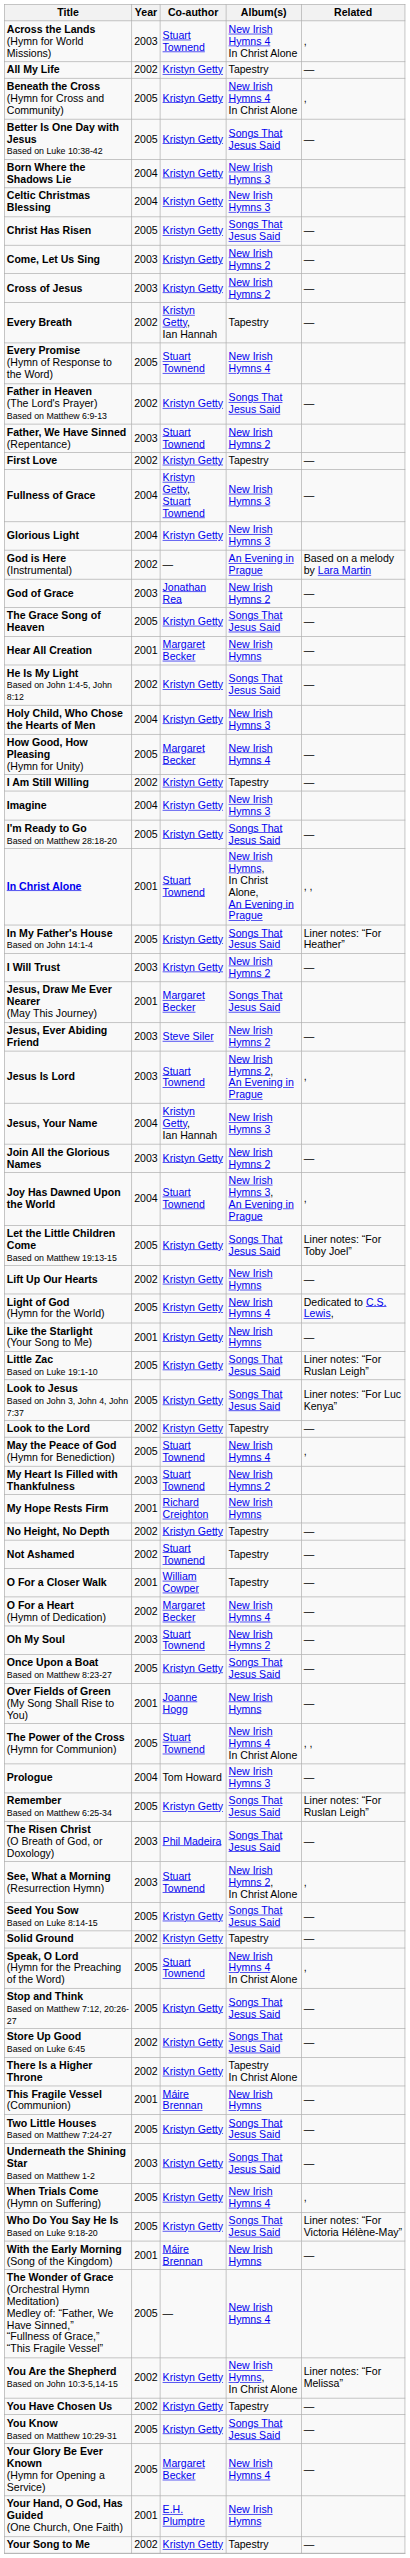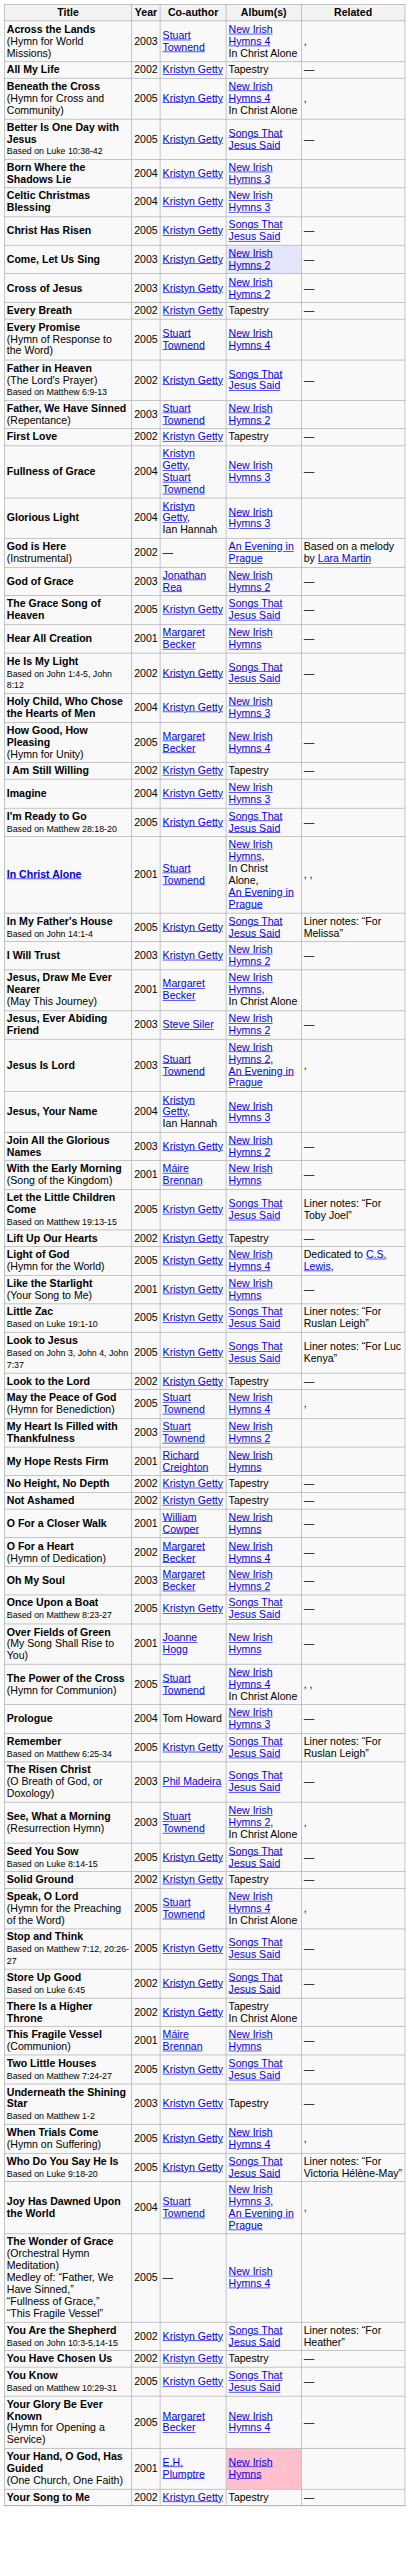 <table class="wikitable sortable" border="1">
 <tr>
 <th>Title</th>
 <th>Year</th>
 <th>Co-author</th>
 <th>Album(s)</th>
 <th>Related</th>
 </tr>
 <tr>
 <td><strong>Across the Lands</strong><br>(Hymn for World Missions)</td>
 <td>2003</td>
 <td><a href='#'>Stuart Townend</a></td>
 <td><a href='#'>New Irish Hymns 4</a><br>In Christ Alone</td>
 <td>, </td>
 </tr>
 <tr>
 <td><strong>All My Life</strong></td>
 <td>2002</td>
 <td><a href='#'>Kristyn Getty</a></td>
 <td>Tapestry</td>
 <td>—</td>
 </tr>
 <tr>
 <td><strong>Beneath the Cross</strong><br>(Hymn for Cross and Community)</td>
 <td>2005</td>
 <td><a href='#'>Kristyn Getty</a></td>
 <td><a href='#'>New Irish Hymns 4</a><br>In Christ Alone</td>
 <td>, </td>
 </tr>
 <tr>
 <td><strong>Better Is One Day with Jesus</strong><br><small>Based on Luke 10:38-42</small></td>
 <td>2005</td>
 <td><a href='#'>Kristyn Getty</a></td>
 <td><a href='#'>Songs That Jesus Said</a></td>
 <td>—</td>
 </tr>
 <tr>
 <td><strong>Born Where the Shadows Lie</strong></td>
 <td>2004</td>
 <td><a href='#'>Kristyn Getty</a></td>
 <td><a href='#'>New Irish Hymns 3</a></td>
 <td></td>
 </tr>
 <tr>
 <td><strong>Celtic Christmas Blessing</strong></td>
 <td>2004</td>
 <td><a href='#'>Kristyn Getty</a></td>
 <td><a href='#'>New Irish Hymns 3</a></td>
 <td></td>
 </tr>
 <tr>
 <td><strong>Christ Has Risen</strong></td>
 <td>2005</td>
 <td><a href='#'>Kristyn Getty</a></td>
 <td><a href='#'>Songs That Jesus Said</a></td>
 <td>—</td>
 </tr>
 <tr>
 <td><strong>Come, Let Us Sing</strong></td>
 <td>2003</td>
 <td><a href='#'>Kristyn Getty</a></td>
-<td><a href='#'>New Irish Hymns 2</a></td>
+<td style="background: lavender;"><a href='#'>New Irish Hymns 2</a></td>
 <td>—</td>
 </tr>
 <tr>
 <td><strong>Cross of Jesus</strong></td>
 <td>2003</td>
 <td><a href='#'>Kristyn Getty</a></td>
 <td><a href='#'>New Irish Hymns 2</a></td>
 <td>—</td>
 </tr>
 <tr>
 <td><strong>Every Breath</strong></td>
 <td>2002</td>
-<td><a href='#'>Kristyn Getty</a>, <br>Ian Hannah</td>
+<td><a href='#'>Kristyn Getty</a></td>
 <td>Tapestry</td>
 <td>—</td>
 </tr>
 <tr>
 <td><strong>Every Promise</strong><br>(Hymn of Response to the Word)</td>
 <td>2005</td>
 <td><a href='#'>Stuart Townend</a></td>
 <td><a href='#'>New Irish Hymns 4</a></td>
 <td></td>
 </tr>
 <tr>
 <td><strong>Father in Heaven</strong><br>(The Lord's Prayer)<br><small>Based on Matthew 6:9-13</small></td>
 <td>2002</td>
 <td><a href='#'>Kristyn Getty</a></td>
 <td><a href='#'>Songs That Jesus Said</a></td>
 <td>—</td>
 </tr>
 <tr>
 <td><strong>Father, We Have Sinned</strong> <br>(Repentance)</td>
 <td>2003</td>
 <td><a href='#'>Stuart Townend</a></td>
 <td><a href='#'>New Irish Hymns 2</a></td>
 <td></td>
 </tr>
 <tr>
 <td><strong>First Love</strong></td>
 <td>2002</td>
 <td><a href='#'>Kristyn Getty</a></td>
 <td>Tapestry</td>
 <td>—</td>
 </tr>
 <tr>
 <td><strong>Fullness of Grace</strong></td>
 <td>2004</td>
 <td><a href='#'>Kristyn Getty</a>, <br><a href='#'>Stuart Townend</a></td>
 <td><a href='#'>New Irish Hymns 3</a></td>
 <td>—</td>
 </tr>
 <tr>
 <td><strong>Glorious Light</strong></td>
 <td>2004</td>
-<td><a href='#'>Kristyn Getty</a></td>
+<td><a href='#'>Kristyn Getty</a>, <br>Ian Hannah</td>
 <td><a href='#'>New Irish Hymns 3</a></td>
 <td></td>
 </tr>
 <tr>
 <td><strong>God is Here</strong> (Instrumental)</td>
 <td>2002</td>
 <td>—</td>
 <td><a href='#'>An Evening in Prague</a></td>
 <td>Based on a melody by <a href='#'>Lara Martin</a></td>
 </tr>
 <tr>
 <td><strong>God of Grace</strong></td>
 <td>2003</td>
 <td><a href='#'>Jonathan Rea</a></td>
 <td><a href='#'>New Irish Hymns 2</a></td>
 <td>—</td>
 </tr>
 <tr>
 <td><strong>The Grace Song of Heaven</strong></td>
 <td>2005</td>
 <td><a href='#'>Kristyn Getty</a></td>
 <td><a href='#'>Songs That Jesus Said</a></td>
 <td>—</td>
 </tr>
 <tr>
 <td><strong>Hear All Creation</strong></td>
 <td>2001</td>
 <td><a href='#'>Margaret Becker</a></td>
 <td><a href='#'>New Irish Hymns</a></td>
 <td>—</td>
 </tr>
 <tr>
 <td><strong>He Is My Light</strong><br><small>Based on John 1:4-5, John 8:12</small></td>
 <td>2002</td>
 <td><a href='#'>Kristyn Getty</a></td>
 <td><a href='#'>Songs That Jesus Said</a></td>
 <td>—</td>
 </tr>
 <tr>
 <td><strong>Holy Child, Who Chose the Hearts of Men</strong></td>
 <td>2004</td>
 <td><a href='#'>Kristyn Getty</a></td>
 <td><a href='#'>New Irish Hymns 3</a></td>
 <td></td>
 </tr>
 <tr>
 <td><strong>How Good, How Pleasing</strong><br>(Hymn for Unity)</td>
 <td>2005</td>
 <td><a href='#'>Margaret Becker</a></td>
 <td><a href='#'>New Irish Hymns 4</a></td>
 <td>—</td>
 </tr>
 <tr>
 <td><strong>I Am Still Willing</strong></td>
 <td>2002</td>
 <td><a href='#'>Kristyn Getty</a></td>
 <td>Tapestry</td>
 <td>—</td>
 </tr>
 <tr>
 <td><strong>Imagine</strong></td>
 <td>2004</td>
 <td><a href='#'>Kristyn Getty</a></td>
 <td><a href='#'>New Irish Hymns 3</a></td>
 <td></td>
 </tr>
 <tr>
 <td><strong>I'm Ready to Go</strong><br><small>Based on Matthew 28:18-20</small></td>
 <td>2005</td>
 <td><a href='#'>Kristyn Getty</a></td>
 <td><a href='#'>Songs That Jesus Said</a></td>
 <td>—</td>
 </tr>
 <tr>
 <td><strong><a href='#'>In Christ Alone</a></strong></td>
 <td>2001</td>
 <td><a href='#'>Stuart Townend</a></td>
 <td><a href='#'>New Irish Hymns</a>, <br>In Christ Alone, <br><a href='#'>An Evening in Prague</a></td>
 <td>, , </td>
 </tr>
 <tr>
 <td><strong>In My Father's House</strong><br><small>Based on John 14:1-4</small></td>
 <td>2005</td>
 <td><a href='#'>Kristyn Getty</a></td>
 <td><a href='#'>Songs That Jesus Said</a></td>
-<td>Liner notes: “For Heather”</td>
+<td>Liner notes: “For Melissa”</td>
 </tr>
 <tr>
 <td><strong>I Will Trust</strong></td>
 <td>2003</td>
 <td><a href='#'>Kristyn Getty</a></td>
 <td><a href='#'>New Irish Hymns 2</a></td>
 <td>—</td>
 </tr>
 <tr>
 <td><strong> Jesus, Draw Me Ever Nearer</strong> <br>(May This Journey)</td>
 <td>2001</td>
 <td><a href='#'>Margaret Becker</a></td>
-<td><a href='#'>Songs That Jesus Said</a></td>
+<td><a href='#'>New Irish Hymns</a>, <br>In Christ Alone</td>
 <td></td>
 </tr>
 <tr>
 <td><strong>Jesus, Ever Abiding Friend</strong></td>
 <td>2003</td>
 <td><a href='#'>Steve Siler</a></td>
 <td><a href='#'>New Irish Hymns 2</a></td>
 <td>—</td>
 </tr>
 <tr>
 <td><strong>Jesus Is Lord</strong></td>
 <td>2003</td>
 <td><a href='#'>Stuart Townend</a></td>
 <td><a href='#'>New Irish Hymns 2</a>, <br><a href='#'>An Evening in Prague</a></td>
 <td>, </td>
 </tr>
 <tr>
 <td><strong>Jesus, Your Name</strong></td>
 <td>2004</td>
 <td><a href='#'>Kristyn Getty</a>, <br>Ian Hannah</td>
 <td><a href='#'>New Irish Hymns 3</a></td>
 <td></td>
 </tr>
 <tr>
 <td><strong>Join All the Glorious Names</strong></td>
 <td>2003</td>
 <td><a href='#'>Kristyn Getty</a></td>
 <td><a href='#'>New Irish Hymns 2</a></td>
 <td>—</td>
 </tr>
 <tr>
-<td><strong>Joy Has Dawned Upon the World</strong></td>
-<td>2004</td>
-<td><a href='#'>Stuart Townend</a></td>
-<td><a href='#'>New Irish Hymns 3</a>, <br><a href='#'>An Evening in Prague</a></td>
-<td>, </td>
+<td><strong>With the Early Morning</strong> <br>(Song of the Kingdom)</td>
+<td>2001</td>
+<td><a href='#'>Máire Brennan</a></td>
+<td><a href='#'>New Irish Hymns</a></td>
+<td>—</td>
 </tr>
 <tr>
 <td><strong>Let the Little Children Come</strong><br><small>Based on Matthew 19:13-15</small></td>
 <td>2005</td>
 <td><a href='#'>Kristyn Getty</a></td>
 <td><a href='#'>Songs That Jesus Said</a></td>
 <td>Liner notes: “For Toby Joel”</td>
 </tr>
 <tr>
 <td><strong>Lift Up Our Hearts</strong></td>
 <td>2002</td>
 <td><a href='#'>Kristyn Getty</a></td>
-<td><a href='#'>New Irish Hymns</a></td>
+<td>Tapestry</td>
 <td>—</td>
 </tr>
 <tr>
 <td><strong>Light of God</strong><br>(Hymn for the World)</td>
 <td>2005</td>
 <td><a href='#'>Kristyn Getty</a></td>
 <td><a href='#'>New Irish Hymns 4</a></td>
 <td>Dedicated to <a href='#'>C.S. Lewis</a>, <br></td>
 </tr>
 <tr>
 <td><strong>Like the Starlight</strong> <br>(Your Song to Me)</td>
 <td>2001</td>
 <td><a href='#'>Kristyn Getty</a></td>
 <td><a href='#'>New Irish Hymns</a></td>
 <td>—</td>
 </tr>
 <tr>
 <td><strong>Little Zac</strong><br><small>Based on Luke 19:1-10</small></td>
 <td>2005</td>
 <td><a href='#'>Kristyn Getty</a></td>
 <td><a href='#'>Songs That Jesus Said</a></td>
 <td>Liner notes: “For Ruslan Leigh”</td>
 </tr>
 <tr>
 <td><strong>Look to Jesus</strong><br><small>Based on John 3, John 4, John 7:37</small></td>
 <td>2005</td>
 <td><a href='#'>Kristyn Getty</a></td>
 <td><a href='#'>Songs That Jesus Said</a></td>
 <td>Liner notes: “For Luc Kenya”</td>
 </tr>
 <tr>
 <td><strong>Look to the Lord</strong></td>
 <td>2002</td>
 <td><a href='#'>Kristyn Getty</a></td>
 <td>Tapestry</td>
 <td>—</td>
 </tr>
 <tr>
 <td><strong>May the Peace of God</strong><br>(Hymn for Benediction)</td>
 <td>2005</td>
 <td><a href='#'>Stuart Townend</a></td>
 <td><a href='#'>New Irish Hymns 4</a></td>
 <td>, </td>
 </tr>
 <tr>
 <td><strong>My Heart Is Filled with Thankfulness</strong></td>
 <td>2003</td>
 <td><a href='#'>Stuart Townend</a></td>
 <td><a href='#'>New Irish Hymns 2</a></td>
 <td></td>
 </tr>
 <tr>
 <td><strong>My Hope Rests Firm</strong></td>
 <td>2001</td>
 <td><a href='#'>Richard Creighton</a></td>
 <td><a href='#'>New Irish Hymns</a></td>
 <td></td>
 </tr>
 <tr>
 <td><strong>No Height, No Depth</strong></td>
 <td>2002</td>
 <td><a href='#'>Kristyn Getty</a></td>
 <td>Tapestry</td>
 <td>—</td>
 </tr>
 <tr>
 <td><strong>Not Ashamed</strong></td>
 <td>2002</td>
-<td><a href='#'>Stuart Townend</a></td>
+<td><a href='#'>Kristyn Getty</a></td>
 <td>Tapestry</td>
 <td>—</td>
 </tr>
 <tr>
 <td><strong>O For a Closer Walk</strong></td>
 <td>2001</td>
 <td><a href='#'>William Cowper</a></td>
-<td>Tapestry</td>
+<td><a href='#'>New Irish Hymns</a></td>
 <td>—</td>
 </tr>
 <tr>
 <td><strong>O For a Heart</strong><br>(Hymn of Dedication)</td>
 <td>2002</td>
 <td><a href='#'>Margaret Becker</a></td>
 <td><a href='#'>New Irish Hymns 4</a></td>
 <td>—</td>
 </tr>
 <tr>
 <td><strong>Oh My Soul</strong></td>
 <td>2003</td>
-<td><a href='#'>Stuart Townend</a></td>
+<td><a href='#'>Margaret Becker</a></td>
 <td><a href='#'>New Irish Hymns 2</a></td>
 <td>—</td>
 </tr>
 <tr>
 <td><strong>Once Upon a Boat</strong><br><small>Based on Matthew 8:23-27</small></td>
 <td>2005</td>
 <td><a href='#'>Kristyn Getty</a></td>
 <td><a href='#'>Songs That Jesus Said</a></td>
 <td>—</td>
 </tr>
 <tr>
 <td><strong>Over Fields of Green</strong> <br>(My Song Shall Rise to You)</td>
 <td>2001</td>
 <td><a href='#'>Joanne Hogg</a></td>
 <td><a href='#'>New Irish Hymns</a></td>
 <td>—</td>
 </tr>
 <tr>
 <td><strong>The Power of the Cross</strong><br>(Hymn for Communion)</td>
 <td>2005</td>
 <td><a href='#'>Stuart Townend</a></td>
 <td><a href='#'>New Irish Hymns 4</a><br>In Christ Alone</td>
 <td>, , </td>
 </tr>
 <tr>
 <td><strong>Prologue</strong></td>
 <td>2004</td>
 <td>Tom Howard</td>
 <td><a href='#'>New Irish Hymns 3</a></td>
 <td>—</td>
 </tr>
 <tr>
 <td><strong>Remember</strong><br><small>Based on Matthew 6:25-34</small></td>
 <td>2005</td>
 <td><a href='#'>Kristyn Getty</a></td>
 <td><a href='#'>Songs That Jesus Said</a></td>
 <td>Liner notes: “For Ruslan Leigh”</td>
 </tr>
 <tr>
 <td><strong>The Risen Christ</strong> <br>(O Breath of God, or Doxology)</td>
 <td>2003</td>
 <td><a href='#'>Phil Madeira</a></td>
 <td><a href='#'>Songs That Jesus Said</a></td>
 <td>—</td>
 </tr>
 <tr>
 <td><strong>See, What a Morning</strong> <br>(Resurrection Hymn)</td>
 <td>2003</td>
 <td><a href='#'>Stuart Townend</a></td>
 <td><a href='#'>New Irish Hymns 2</a>, <br>In Christ Alone</td>
 <td>, </td>
 </tr>
 <tr>
 <td><strong>Seed You Sow</strong><br><small>Based on Luke 8:14-15</small></td>
 <td>2005</td>
 <td><a href='#'>Kristyn Getty</a></td>
 <td><a href='#'>Songs That Jesus Said</a></td>
 <td>—</td>
 </tr>
 <tr>
 <td><strong>Solid Ground</strong></td>
 <td>2002</td>
 <td><a href='#'>Kristyn Getty</a></td>
 <td>Tapestry</td>
 <td>—</td>
 </tr>
 <tr>
 <td><strong>Speak, O Lord</strong><br>(Hymn for the Preaching of the Word)</td>
 <td>2005</td>
 <td><a href='#'>Stuart Townend</a></td>
 <td><a href='#'>New Irish Hymns 4</a><br>In Christ Alone</td>
 <td>, </td>
 </tr>
 <tr>
 <td><strong>Stop and Think</strong><br><small>Based on Matthew 7:12, 20:26-27</small></td>
 <td>2005</td>
 <td><a href='#'>Kristyn Getty</a></td>
 <td><a href='#'>Songs That Jesus Said</a></td>
 <td>—</td>
 </tr>
 <tr>
 <td><strong>Store Up Good</strong><br><small>Based on Luke 6:45</small></td>
 <td>2002</td>
 <td><a href='#'>Kristyn Getty</a></td>
 <td><a href='#'>Songs That Jesus Said</a></td>
 <td>—</td>
 </tr>
 <tr>
 <td><strong>There Is a Higher Throne</strong></td>
 <td>2002</td>
 <td><a href='#'>Kristyn Getty</a></td>
 <td>Tapestry<br>In Christ Alone</td>
 <td></td>
 </tr>
 <tr>
 <td><strong>This Fragile Vessel</strong> <br>(Communion)</td>
 <td>2001</td>
 <td><a href='#'>Máire Brennan</a></td>
 <td><a href='#'>New Irish Hymns</a></td>
 <td>—</td>
 </tr>
 <tr>
 <td><strong>Two Little Houses</strong><br><small>Based on Matthew 7:24-27</small></td>
 <td>2005</td>
 <td><a href='#'>Kristyn Getty</a></td>
 <td><a href='#'>Songs That Jesus Said</a></td>
 <td>—</td>
 </tr>
 <tr>
 <td><strong>Underneath the Shining Star</strong><br><small>Based on Matthew 1-2</small></td>
 <td>2003</td>
 <td><a href='#'>Kristyn Getty</a></td>
-<td><a href='#'>Songs That Jesus Said</a></td>
+<td>Tapestry</td>
 <td>—</td>
 </tr>
 <tr>
 <td><strong>When Trials Come</strong><br>(Hymn on Suffering)</td>
 <td>2005</td>
 <td><a href='#'>Kristyn Getty</a></td>
 <td><a href='#'>New Irish Hymns 4</a></td>
 <td>, </td>
 </tr>
 <tr>
 <td><strong>Who Do You Say He Is</strong><br><small>Based on Luke 9:18-20</small></td>
 <td>2005</td>
 <td><a href='#'>Kristyn Getty</a></td>
 <td><a href='#'>Songs That Jesus Said</a></td>
 <td>Liner notes: “For Victoria Hélène-May”</td>
 </tr>
 <tr>
-<td><strong>With the Early Morning</strong> <br>(Song of the Kingdom)</td>
-<td>2001</td>
-<td><a href='#'>Máire Brennan</a></td>
-<td><a href='#'>New Irish Hymns</a></td>
-<td>—</td>
+<td><strong>Joy Has Dawned Upon the World</strong></td>
+<td>2004</td>
+<td><a href='#'>Stuart Townend</a></td>
+<td><a href='#'>New Irish Hymns 3</a>, <br><a href='#'>An Evening in Prague</a></td>
+<td>, </td>
 </tr>
 <tr>
 <td><strong>The Wonder of Grace</strong><br>(Orchestral Hymn Meditation)<br>Medley of: “Father, We Have Sinned,” <br>“Fullness of Grace,” <br>“This Fragile Vessel”</td>
 <td>2005</td>
 <td>—</td>
 <td><a href='#'>New Irish Hymns 4</a></td>
 <td></td>
 </tr>
 <tr>
 <td><strong>You Are the Shepherd</strong><br><small>Based on John 10:3-5,14-15</small></td>
 <td>2002</td>
 <td><a href='#'>Kristyn Getty</a></td>
-<td><a href='#'>New Irish Hymns</a>, <br>In Christ Alone</td>
-<td>Liner notes: “For Melissa”</td>
+<td><a href='#'>Songs That Jesus Said</a></td>
+<td>Liner notes: “For Heather”</td>
 </tr>
 <tr>
 <td><strong>You Have Chosen Us</strong></td>
 <td>2002</td>
 <td><a href='#'>Kristyn Getty</a></td>
 <td>Tapestry</td>
 <td>—</td>
 </tr>
 <tr>
 <td><strong>You Know</strong><br><small>Based on Matthew 10:29-31</small></td>
 <td>2005</td>
 <td><a href='#'>Kristyn Getty</a></td>
 <td><a href='#'>Songs That Jesus Said</a></td>
 <td>—</td>
 </tr>
 <tr>
 <td><strong>Your Glory Be Ever Known</strong><br>(Hymn for Opening a Service)</td>
 <td>2005</td>
 <td><a href='#'>Margaret Becker</a></td>
 <td><a href='#'>New Irish Hymns 4</a></td>
 <td>—</td>
 </tr>
 <tr>
 <td><strong>Your Hand, O God, Has Guided</strong> <br>(One Church, One Faith)</td>
 <td>2001</td>
 <td><a href='#'>E.H. Plumptre</a></td>
-<td><a href='#'>New Irish Hymns</a></td>
+<td style="background: pink;"><a href='#'>New Irish Hymns</a></td>
 <td></td>
 </tr>
 <tr>
 <td><strong>Your Song to Me</strong></td>
 <td>2002</td>
 <td><a href='#'>Kristyn Getty</a></td>
 <td>Tapestry</td>
 <td>—</td>
 </tr>
 <tr>
 </tr>
 </table>
